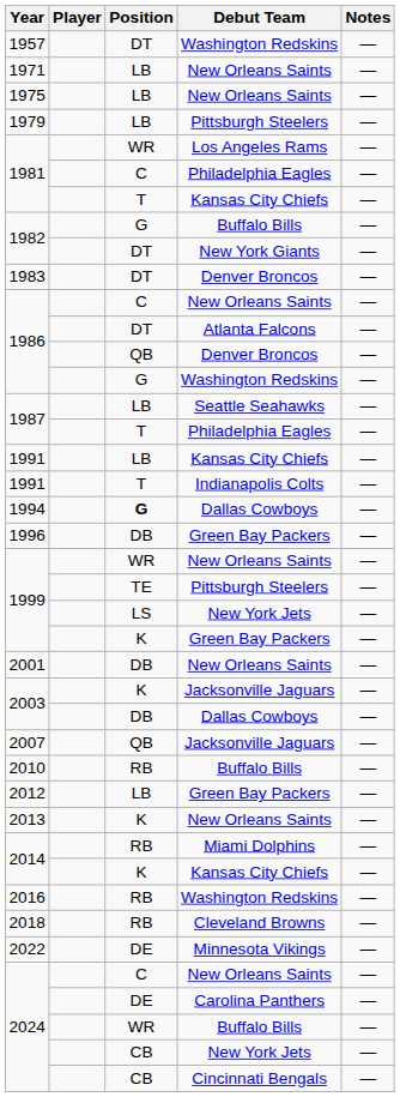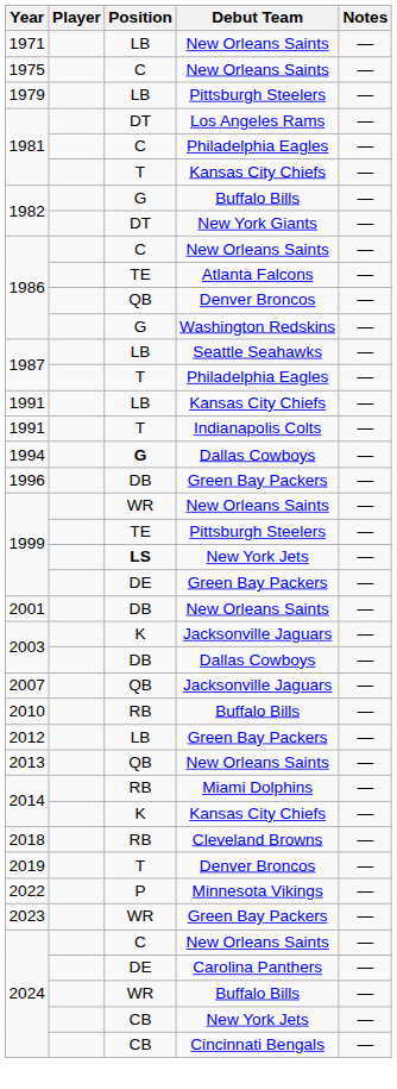 <table class="wikitable sortable" style="text-align: center;">
 <tr>
 <th>Year</th>
 <th>Player</th>
 <th>Position</th>
 <th>Debut Team</th>
 <th>Notes</th>
-</tr>
-<tr>
-<td align="center">1957</td>
-<td align="center"></td>
-<td align="center">DT</td>
-<td align="center"><a href='#'>Washington Redskins</a></td>
-<td align="center">—</td>
 </tr>
 <tr>
 <td align="center">1971</td>
 <td align="center"></td>
 <td align="center">LB</td>
 <td align="center"><a href='#'>New Orleans Saints</a></td>
 <td align="center">—</td>
 </tr>
 <tr>
 <td align="center">1975</td>
 <td align="center"></td>
-<td align="center">LB</td>
+<td align="center">C</td>
 <td align="center"><a href='#'>New Orleans Saints</a></td>
 <td align="center">—</td>
 </tr>
 <tr>
 <td align="center">1979</td>
 <td align="center"></td>
 <td align="center">LB</td>
 <td align="center"><a href='#'>Pittsburgh Steelers</a></td>
 <td align="center">—</td>
 </tr>
 <tr>
 <td rowspan="3">1981</td>
 <td align="center"></td>
-<td align="center">WR</td>
+<td align="center">DT</td>
 <td align="center"><a href='#'>Los Angeles Rams</a></td>
 <td align="center">—</td>
 </tr>
 <tr>
 <td align="center"></td>
 <td align="center">C</td>
 <td align="center"><a href='#'>Philadelphia Eagles</a></td>
 <td align="center">—</td>
 </tr>
 <tr>
 <td align="center"></td>
 <td align="center">T</td>
 <td align="center"><a href='#'>Kansas City Chiefs</a></td>
 <td align="center">—</td>
 </tr>
 <tr>
 <td rowspan="2">1982</td>
 <td align="center"></td>
 <td align="center">G</td>
 <td align="center"><a href='#'>Buffalo Bills</a></td>
 <td align="center">—</td>
 </tr>
 <tr>
 <td align="center"></td>
 <td align="center">DT</td>
 <td align="center"><a href='#'>New York Giants</a></td>
 <td align="center">—</td>
 </tr>
 <tr>
-<td align="center">1983</td>
-<td align="center"></td>
-<td align="center">DT</td>
-<td align="center"><a href='#'>Denver Broncos</a></td>
-<td align="center">—</td>
-</tr>
-<tr>
 <td rowspan="4">1986</td>
 <td align="center"></td>
 <td align="center">C</td>
 <td align="center"><a href='#'>New Orleans Saints</a></td>
 <td align="center">—</td>
 </tr>
 <tr>
 <td align="center"></td>
-<td align="center">DT</td>
+<td align="center">TE</td>
 <td align="center"><a href='#'>Atlanta Falcons</a></td>
 <td align="center">—</td>
 </tr>
 <tr>
 <td align="center"></td>
 <td align="center">QB</td>
 <td align="center"><a href='#'>Denver Broncos</a></td>
 <td align="center">—</td>
 </tr>
 <tr>
 <td align="center"></td>
 <td align="center">G</td>
 <td align="center"><a href='#'>Washington Redskins</a></td>
 <td align="center">—</td>
 </tr>
 <tr>
 <td rowspan="2">1987</td>
 <td align="center"></td>
 <td align="center">LB</td>
 <td align="center"><a href='#'>Seattle Seahawks</a></td>
 <td align="center">—</td>
 </tr>
 <tr>
 <td align="center"></td>
 <td align="center">T</td>
 <td align="center"><a href='#'>Philadelphia Eagles</a></td>
 <td align="center">—</td>
 </tr>
 <tr>
 <td align="center">1991</td>
 <td align="center"></td>
 <td align="center">LB</td>
 <td align="center"><a href='#'>Kansas City Chiefs</a></td>
 <td align="center">—</td>
 </tr>
 <tr>
 <td align="center">1991</td>
 <td align="center"></td>
 <td align="center">T</td>
 <td align="center"><a href='#'>Indianapolis Colts</a></td>
 <td align="center">—</td>
 </tr>
 <tr>
 <td align="center">1994</td>
 <td align="center"></td>
 <td align="center"><strong>G</strong></td>
 <td align="center"><a href='#'>Dallas Cowboys</a></td>
 <td align="center">—</td>
 </tr>
 <tr>
 <td align="center">1996</td>
 <td align="center"></td>
 <td align="center">DB</td>
 <td align="center"><a href='#'>Green Bay Packers</a></td>
 <td align="center">—</td>
 </tr>
 <tr>
 <td rowspan="4">1999</td>
 <td align="center"></td>
 <td align="center">WR</td>
 <td align="center"><a href='#'>New Orleans Saints</a></td>
 <td align="center">—</td>
 </tr>
 <tr>
 <td align="center"></td>
 <td align="center">TE</td>
 <td align="center"><a href='#'>Pittsburgh Steelers</a></td>
 <td align="center">—</td>
 </tr>
 <tr>
 <td align="center"></td>
-<td align="center">LS</td>
+<td align="center"><strong>LS</strong></td>
 <td align="center"><a href='#'>New York Jets</a></td>
 <td align="center">—</td>
 </tr>
 <tr>
 <td align="center"></td>
-<td align="center">K</td>
+<td align="center">DE</td>
 <td align="center"><a href='#'>Green Bay Packers</a></td>
 <td align="center">—</td>
 </tr>
 <tr>
 <td align="center">2001</td>
 <td align="center"></td>
 <td align="center">DB</td>
 <td align="center"><a href='#'>New Orleans Saints</a></td>
 <td align="center">—</td>
 </tr>
 <tr>
 <td rowspan="2">2003</td>
 <td align="center"></td>
 <td align="center">K</td>
 <td align="center"><a href='#'>Jacksonville Jaguars</a></td>
 <td align="center">—</td>
 </tr>
 <tr>
 <td align="center"></td>
 <td align="center">DB</td>
 <td align="center"><a href='#'>Dallas Cowboys</a></td>
 <td align="center">—</td>
 </tr>
 <tr>
 <td align="center">2007</td>
 <td align="center"></td>
 <td align="center">QB</td>
 <td align="center"><a href='#'>Jacksonville Jaguars</a></td>
 <td align="center">—</td>
 </tr>
 <tr>
 <td align="center">2010</td>
 <td align="center"></td>
 <td align="center">RB</td>
 <td align="center"><a href='#'>Buffalo Bills</a></td>
 <td align="center">—</td>
 </tr>
 <tr>
 <td align="center">2012</td>
 <td align="center"></td>
 <td align="center">LB</td>
 <td align="center"><a href='#'>Green Bay Packers</a></td>
 <td align="center">—</td>
 </tr>
 <tr>
 <td align="center">2013</td>
 <td align="center"></td>
-<td align="center">K</td>
+<td align="center">QB</td>
 <td align="center"><a href='#'>New Orleans Saints</a></td>
 <td align="center">—</td>
 </tr>
 <tr>
 <td rowspan="2">2014</td>
 <td align="center"></td>
 <td align="center">RB</td>
 <td align="center"><a href='#'>Miami Dolphins</a></td>
 <td align="center">—</td>
 </tr>
 <tr>
 <td align="center"></td>
 <td align="center">K</td>
 <td align="center"><a href='#'>Kansas City Chiefs</a></td>
 <td align="center">—</td>
 </tr>
 <tr>
-<td align="center">2016</td>
-<td align="center"></td>
-<td align="center">RB</td>
-<td align="center"><a href='#'>Washington Redskins</a></td>
-<td align="center">—</td>
-</tr>
-<tr>
 <td align="center">2018</td>
 <td align="center"></td>
 <td align="center">RB</td>
 <td align="center"><a href='#'>Cleveland Browns</a></td>
 <td align="center">—</td>
 </tr>
 <tr>
+<td align="center">2019</td>
+<td align="center"></td>
+<td align="center">T</td>
+<td align="center"><a href='#'>Denver Broncos</a></td>
+<td align="center">—</td>
+</tr>
+<tr>
 <td align="center">2022</td>
 <td align="center"></td>
-<td align="center">DE</td>
+<td align="center">P</td>
 <td align="center"><a href='#'>Minnesota Vikings</a></td>
+<td align="center">—</td>
+</tr>
+<tr>
+<td align="center">2023</td>
+<td align="center"></td>
+<td align="center">WR</td>
+<td align="center"><a href='#'>Green Bay Packers</a></td>
 <td align="center">—</td>
 </tr>
 <tr>
 <td rowspan="5">2024</td>
 <td align="center"></td>
 <td align="center">C</td>
 <td align="center"><a href='#'>New Orleans Saints</a></td>
 <td align="center">—</td>
 </tr>
 <tr>
 <td align="center"></td>
 <td align="center">DE</td>
 <td align="center"><a href='#'>Carolina Panthers</a></td>
 <td align="center">—</td>
 </tr>
 <tr>
 <td align="center"></td>
 <td align="center">WR</td>
 <td align="center"><a href='#'>Buffalo Bills</a></td>
 <td align="center">—</td>
 </tr>
 <tr>
 <td align="center"></td>
 <td align="center">CB</td>
 <td align="center"><a href='#'>New York Jets</a></td>
 <td align="center">—</td>
 </tr>
 <tr>
 <td align="center"></td>
 <td align="center">CB</td>
 <td align="center"><a href='#'>Cincinnati Bengals</a></td>
 <td align="center">—</td>
 </tr>
 </table>
